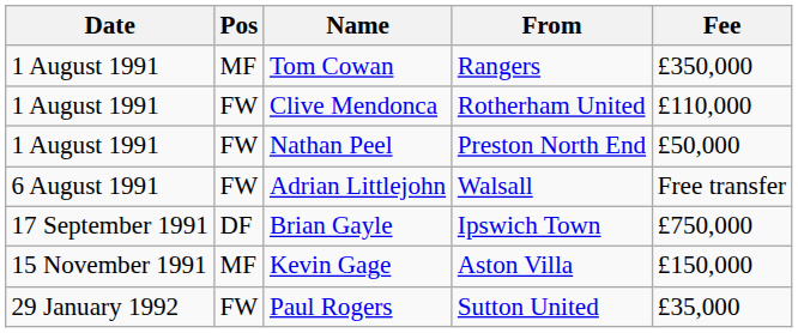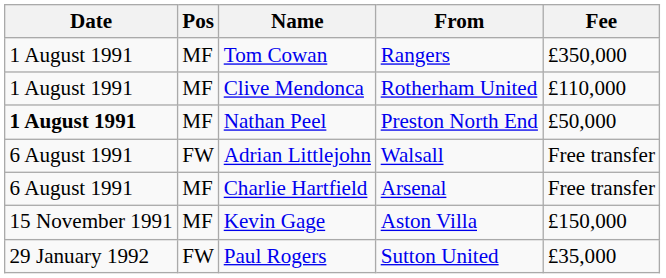 <table class="wikitable">
 <tr>
 <th>Date</th>
 <th>Pos</th>
 <th>Name</th>
 <th>From</th>
 <th>Fee</th>
 </tr>
 <tr>
 <td>1 August 1991</td>
 <td>MF</td>
 <td><a href='#'>Tom Cowan</a></td>
 <td><a href='#'>Rangers</a></td>
 <td>£350,000</td>
 </tr>
 <tr>
 <td>1 August 1991</td>
-<td>FW</td>
+<td>MF</td>
 <td><a href='#'>Clive Mendonca</a></td>
 <td><a href='#'>Rotherham United</a></td>
 <td>£110,000</td>
 </tr>
 <tr>
-<td>1 August 1991</td>
-<td>FW</td>
+<td><strong>1 August 1991</strong></td>
+<td>MF</td>
 <td><a href='#'>Nathan Peel</a></td>
 <td><a href='#'>Preston North End</a></td>
 <td>£50,000</td>
 </tr>
 <tr>
 <td>6 August 1991</td>
 <td>FW</td>
 <td><a href='#'>Adrian Littlejohn</a></td>
 <td><a href='#'>Walsall</a></td>
 <td>Free transfer</td>
 </tr>
 <tr>
-<td>17 September 1991</td>
-<td>DF</td>
-<td><a href='#'>Brian Gayle</a></td>
-<td><a href='#'>Ipswich Town</a></td>
-<td>£750,000</td>
+<td>6 August 1991</td>
+<td>MF</td>
+<td><a href='#'>Charlie Hartfield</a></td>
+<td><a href='#'>Arsenal</a></td>
+<td>Free transfer</td>
 </tr>
 <tr>
 <td>15 November 1991</td>
 <td>MF</td>
 <td><a href='#'>Kevin Gage</a></td>
 <td><a href='#'>Aston Villa</a></td>
 <td>£150,000</td>
 </tr>
 <tr>
 <td>29 January 1992</td>
 <td>FW</td>
 <td><a href='#'>Paul Rogers</a></td>
 <td><a href='#'>Sutton United</a></td>
 <td>£35,000</td>
 </tr>
 </table>
